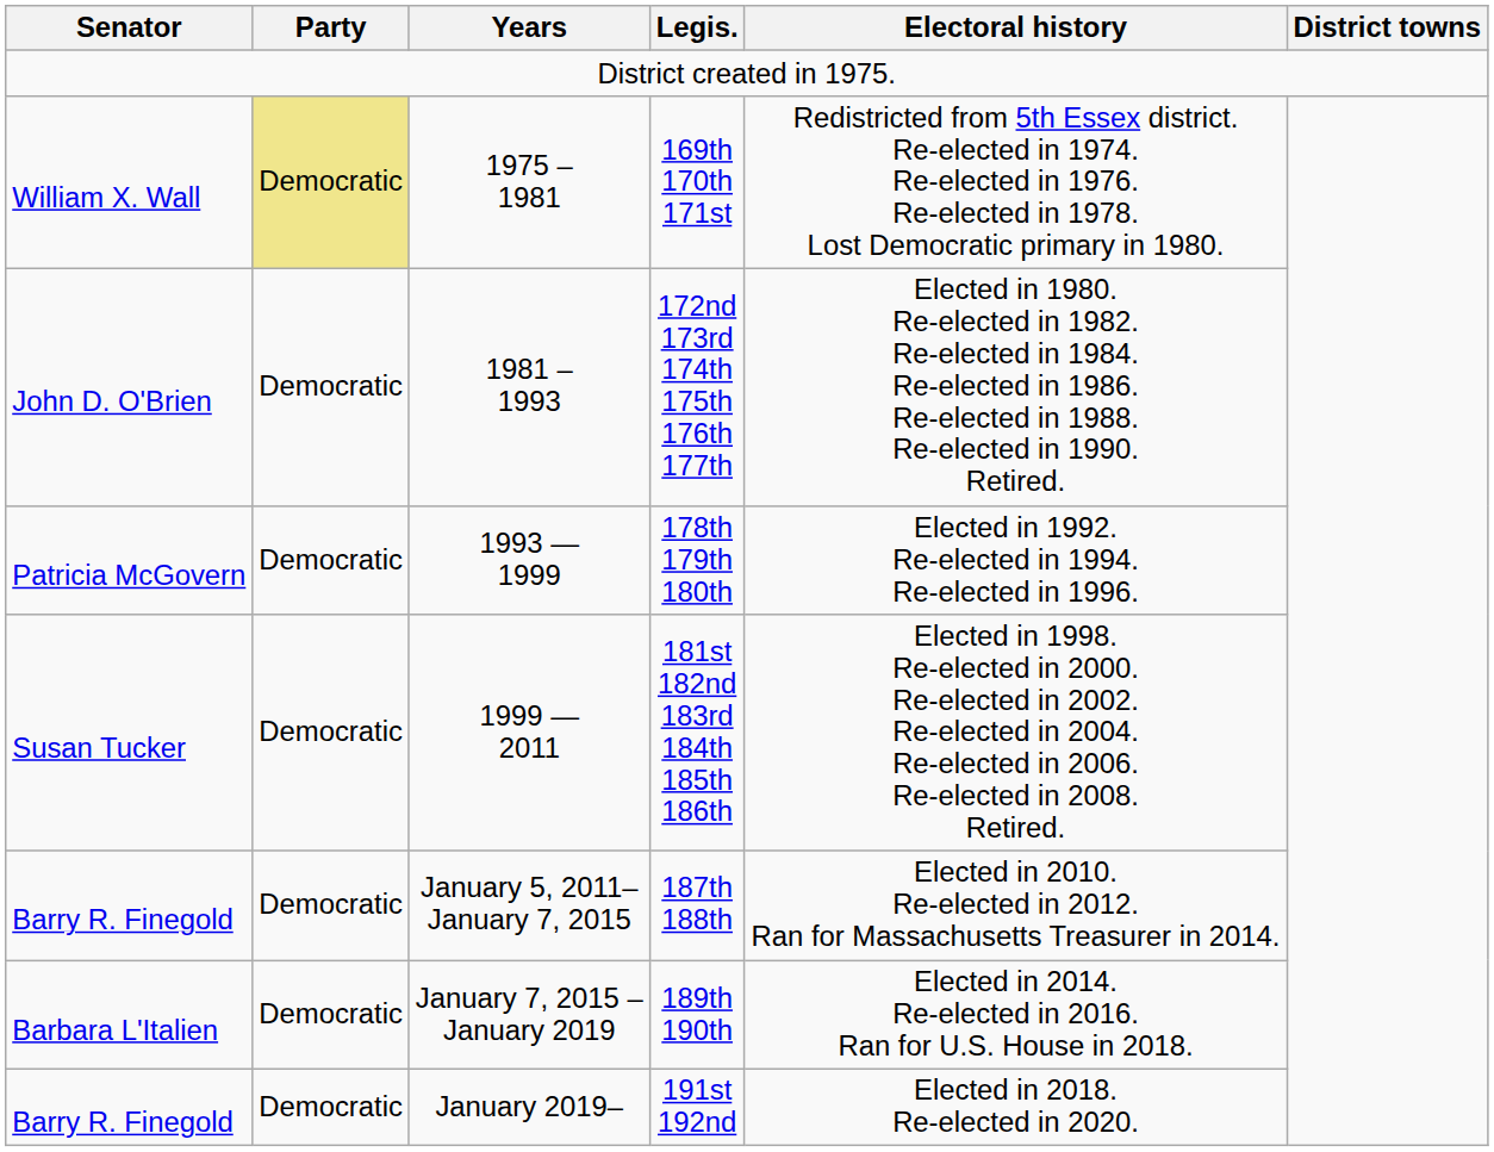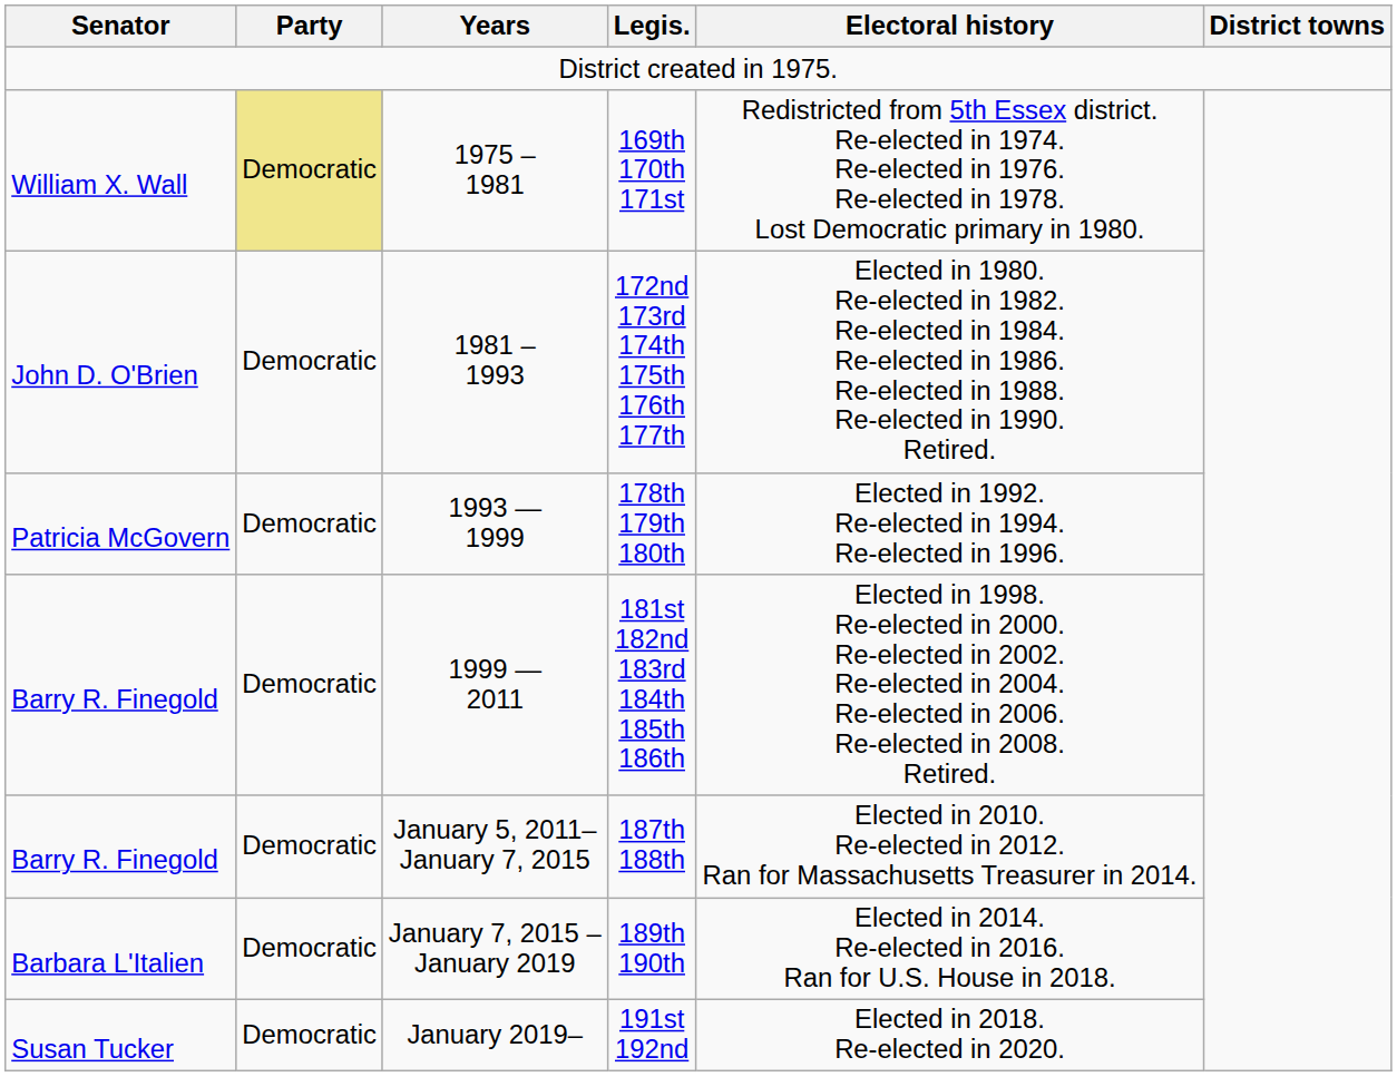 <table class=wikitable style="text-align:center">
 <tr>
 <th>Senator</th>
 <th>Party</th>
 <th>Years</th>
 <th>Legis.</th>
 <th>Electoral history</th>
 <th>District towns</th>
 </tr>
 <tr>
 <td colspan=6>District created in 1975.</td>
 </tr>
 <tr>
 <td align=left nowrap><br><a href='#'>William X. Wall</a></td>
 <td style="background: khaki;">Democratic</td>
 <td>1975 –<br>1981</td>
 <td><a href='#'>169th</a><br><a href='#'>170th</a><br><a href='#'>171st</a></td>
 <td>Redistricted from <a href='#'>5th Essex</a> district.<br>Re-elected in 1974.<br>Re-elected in 1976.<br>Re-elected in 1978.<br>Lost Democratic primary in 1980.</td>
 </tr>
 <tr>
 <td align=left nowrap><br><a href='#'>John D. O'Brien</a></td>
 <td>Democratic</td>
 <td>1981 –<br>1993</td>
 <td><a href='#'>172nd</a><br><a href='#'>173rd</a><br><a href='#'>174th</a><br><a href='#'>175th</a><br><a href='#'>176th</a><br><a href='#'>177th</a></td>
 <td>Elected in 1980.<br>Re-elected in 1982.<br>Re-elected in 1984.<br>Re-elected in 1986.<br>Re-elected in 1988.<br>Re-elected in 1990.<br>Retired.</td>
 </tr>
 <tr>
 <td align=left nowrap><br><a href='#'>Patricia McGovern</a></td>
 <td>Democratic</td>
 <td>1993 —<br>1999</td>
 <td><a href='#'>178th</a><br><a href='#'>179th</a><br><a href='#'>180th</a></td>
 <td>Elected in 1992.<br>Re-elected in 1994.<br>Re-elected in 1996.</td>
 </tr>
 <tr>
-<td align=left nowrap><br><a href='#'>Susan Tucker</a></td>
+<td align=left nowrap><br><a href='#'>Barry R. Finegold</a></td>
 <td>Democratic</td>
 <td>1999 —<br>2011</td>
 <td><a href='#'>181st</a><br><a href='#'>182nd</a><br><a href='#'>183rd</a><br><a href='#'>184th</a><br><a href='#'>185th</a><br><a href='#'>186th</a></td>
 <td>Elected in 1998.<br>Re-elected in 2000.<br>Re-elected in 2002.<br>Re-elected in 2004.<br>Re-elected in 2006.<br>Re-elected in 2008.<br>Retired.</td>
 </tr>
 <tr>
 <td align=left nowrap><br><a href='#'>Barry R. Finegold</a></td>
 <td>Democratic</td>
 <td>January 5, 2011–<br>January 7, 2015</td>
 <td><a href='#'>187th</a><br><a href='#'>188th</a></td>
 <td>Elected in 2010.<br>Re-elected in 2012.<br>Ran for Massachusetts Treasurer in 2014.</td>
 </tr>
 <tr>
 <td align=left nowrap><br><a href='#'>Barbara L'Italien</a></td>
 <td>Democratic</td>
 <td>January 7, 2015 –<br>January 2019</td>
 <td><a href='#'>189th</a><br><a href='#'>190th</a></td>
 <td>Elected in 2014.<br>Re-elected in 2016.<br>Ran for U.S. House in 2018.</td>
 </tr>
 <tr>
-<td align=left nowrap><br><a href='#'>Barry R. Finegold</a></td>
+<td align=left nowrap><br><a href='#'>Susan Tucker</a></td>
 <td>Democratic</td>
 <td>January 2019–<br></td>
 <td><a href='#'>191st</a><br><a href='#'>192nd</a></td>
 <td>Elected in 2018.<br>Re-elected in 2020.</td>
 </tr>
 </table>
